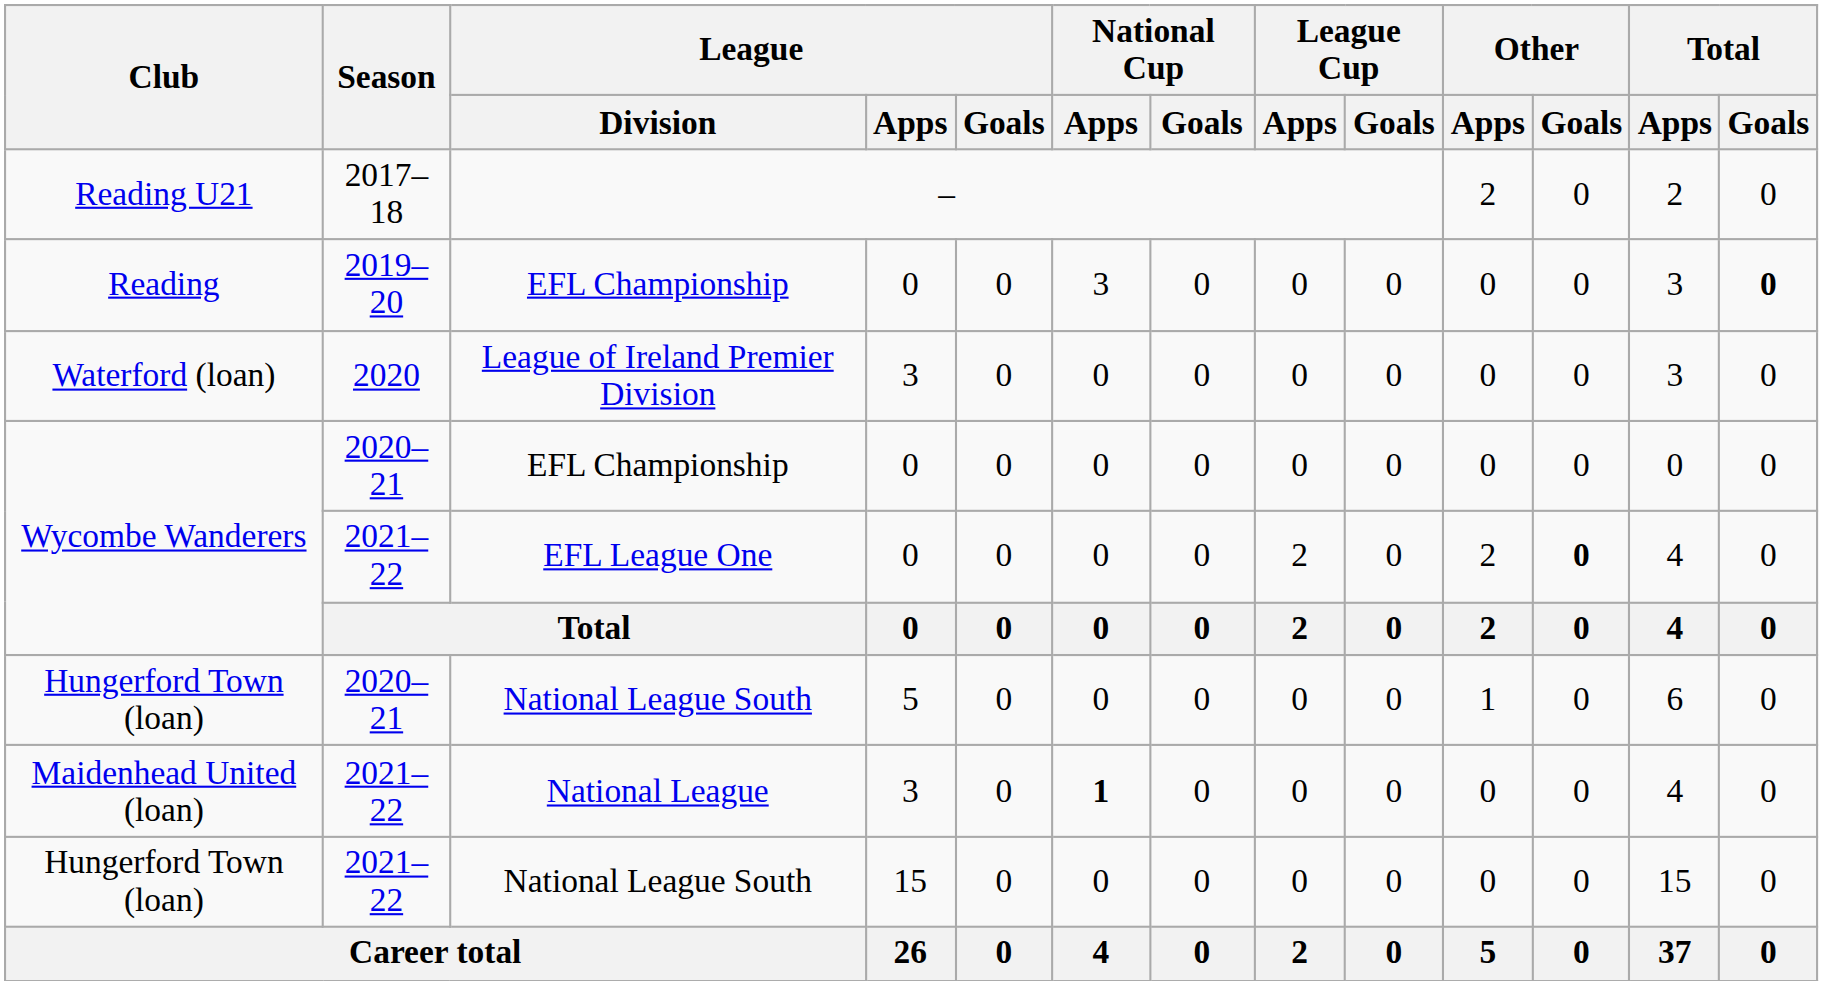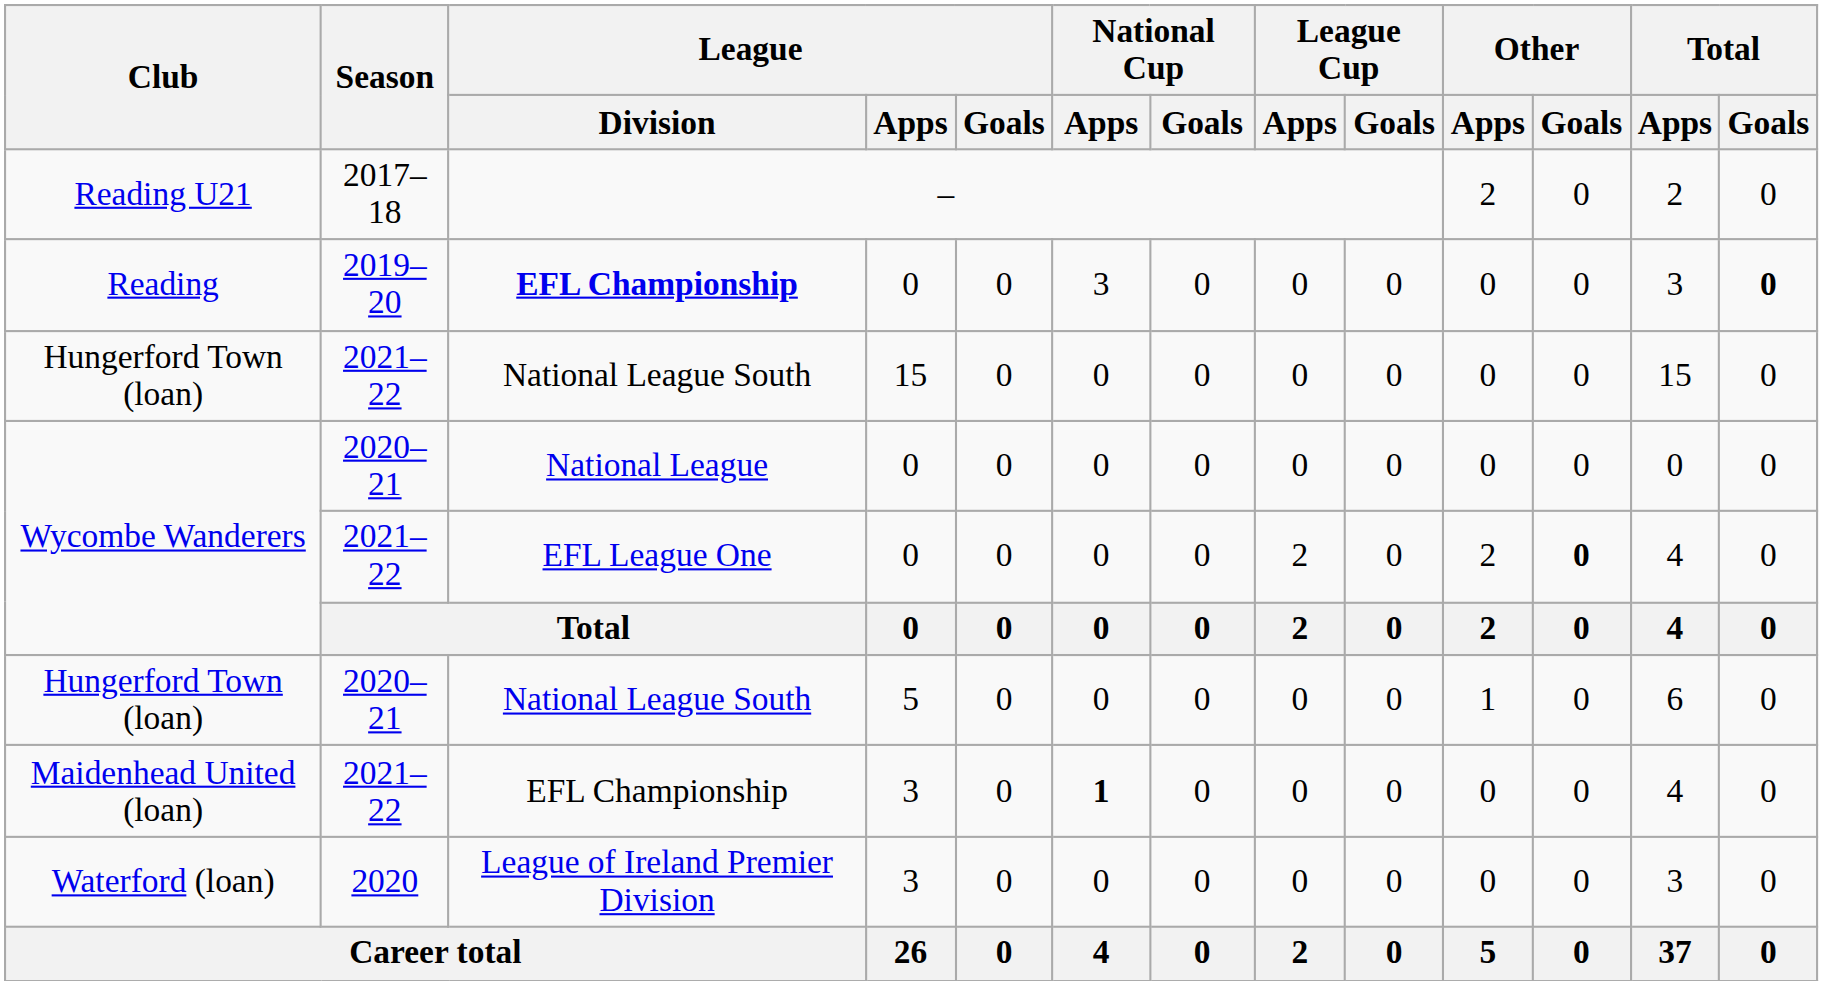 <table class="wikitable" style="text-align: center">
 <tr>
 <th rowspan="2">Club</th>
 <th rowspan="2">Season</th>
 <th colspan="3">League</th>
 <th colspan="2">National Cup</th>
 <th colspan="2">League Cup</th>
 <th colspan="2">Other</th>
 <th colspan="2">Total</th>
 </tr>
 <tr>
 <th>Division</th>
 <th>Apps</th>
 <th>Goals</th>
 <th>Apps</th>
 <th>Goals</th>
 <th>Apps</th>
 <th>Goals</th>
 <th>Apps</th>
 <th>Goals</th>
 <th>Apps</th>
 <th>Goals</th>
 </tr>
 <tr>
 <td><a href='#'>Reading U21</a></td>
 <td>2017–18</td>
 <td colspan="7">–</td>
 <td>2</td>
 <td>0</td>
 <td>2</td>
 <td>0</td>
 </tr>
 <tr>
 <td><a href='#'>Reading</a></td>
 <td><a href='#'>2019–20</a></td>
-<td><a href='#'>EFL Championship</a></td>
+<td><strong><a href='#'>EFL Championship</a></strong></td>
 <td>0</td>
 <td>0</td>
 <td>3</td>
 <td>0</td>
 <td>0</td>
 <td>0</td>
 <td>0</td>
 <td>0</td>
 <td>3</td>
 <td><strong>0</strong></td>
 </tr>
 <tr>
-<td><a href='#'>Waterford</a> (loan)</td>
-<td><a href='#'>2020</a></td>
-<td><a href='#'>League of Ireland Premier Division</a></td>
-<td>3</td>
+<td>Hungerford Town (loan)</td>
+<td><a href='#'>2021–22</a></td>
+<td>National League South</td>
+<td>15</td>
 <td>0</td>
 <td>0</td>
 <td>0</td>
 <td>0</td>
 <td>0</td>
 <td>0</td>
 <td>0</td>
-<td>3</td>
+<td>15</td>
 <td>0</td>
 </tr>
 <tr>
 <td rowspan="3"><a href='#'>Wycombe Wanderers</a></td>
 <td><a href='#'>2020–21</a></td>
-<td>EFL Championship</td>
+<td><a href='#'>National League</a></td>
 <td>0</td>
 <td>0</td>
 <td>0</td>
 <td>0</td>
 <td>0</td>
 <td>0</td>
 <td>0</td>
 <td>0</td>
 <td>0</td>
 <td>0</td>
 </tr>
 <tr>
 <td><a href='#'>2021–22</a></td>
 <td><a href='#'>EFL League One</a></td>
 <td>0</td>
 <td>0</td>
 <td>0</td>
 <td>0</td>
 <td>2</td>
 <td>0</td>
 <td>2</td>
 <td><strong>0</strong></td>
 <td>4</td>
 <td>0</td>
 </tr>
 <tr>
 <th colspan="2">Total</th>
 <th>0</th>
 <th>0</th>
 <th>0</th>
 <th>0</th>
 <th>2</th>
 <th>0</th>
 <th>2</th>
 <th>0</th>
 <th>4</th>
 <th>0</th>
 </tr>
 <tr>
 <td><a href='#'>Hungerford Town</a> (loan)</td>
 <td><a href='#'>2020–21</a></td>
 <td><a href='#'>National League South</a></td>
 <td>5</td>
 <td>0</td>
 <td>0</td>
 <td>0</td>
 <td>0</td>
 <td>0</td>
 <td>1</td>
 <td>0</td>
 <td>6</td>
 <td>0</td>
 </tr>
 <tr>
 <td><a href='#'>Maidenhead United</a> (loan)</td>
 <td><a href='#'>2021–22</a></td>
-<td><a href='#'>National League</a></td>
+<td>EFL Championship</td>
 <td>3</td>
 <td>0</td>
 <td><strong>1</strong></td>
 <td>0</td>
 <td>0</td>
 <td>0</td>
 <td>0</td>
 <td>0</td>
 <td>4</td>
 <td>0</td>
 </tr>
 <tr>
-<td>Hungerford Town (loan)</td>
-<td><a href='#'>2021–22</a></td>
-<td>National League South</td>
-<td>15</td>
+<td><a href='#'>Waterford</a> (loan)</td>
+<td><a href='#'>2020</a></td>
+<td><a href='#'>League of Ireland Premier Division</a></td>
+<td>3</td>
 <td>0</td>
 <td>0</td>
 <td>0</td>
 <td>0</td>
 <td>0</td>
 <td>0</td>
 <td>0</td>
-<td>15</td>
+<td>3</td>
 <td>0</td>
 </tr>
 <tr>
 <th colspan="3">Career total</th>
 <th>26</th>
 <th>0</th>
 <th>4</th>
 <th>0</th>
 <th>2</th>
 <th>0</th>
 <th>5</th>
 <th>0</th>
 <th>37</th>
 <th>0</th>
 </tr>
 </table>
